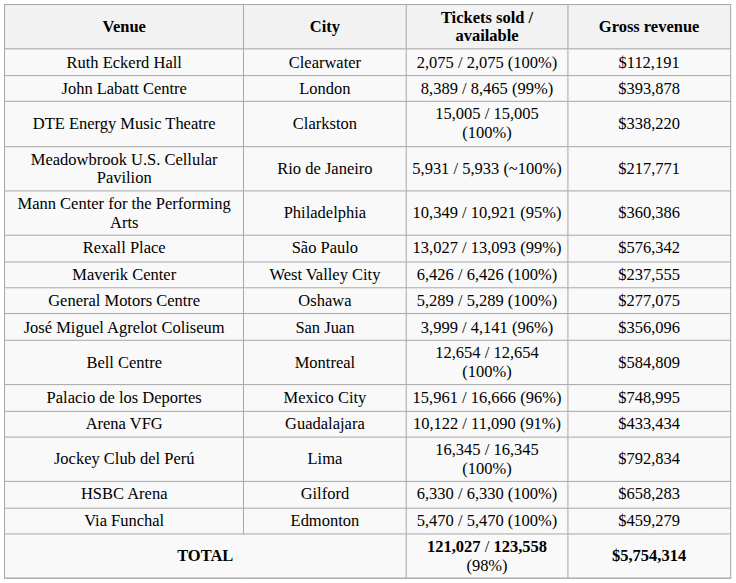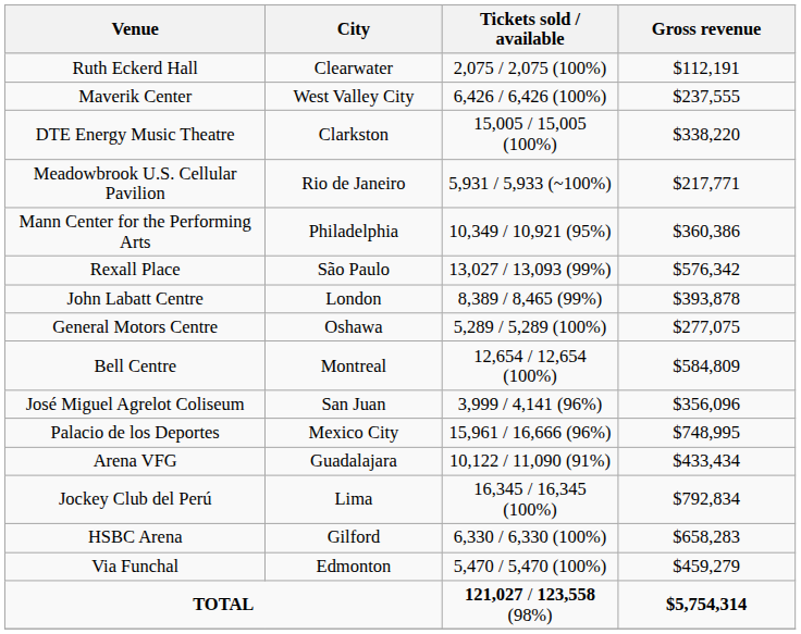 <table class="wikitable">
 <tr bgcolor="#CCCCCC">
 <th width="225" rowspan="1">Venue</th>
 <th width="150" rowspan="1">City</th>
 <th width="150" rowspan="1">Tickets sold / available</th>
 <th width="150" rowspan="1">Gross revenue</th>
 </tr>
 <tr>
 <td align="center">Ruth Eckerd Hall</td>
 <td align="center">Clearwater</td>
 <td align="center">2,075 / 2,075 (100%)</td>
 <td align="center">$112,191</td>
 </tr>
 <tr>
-<td align="center">John Labatt Centre</td>
-<td align="center">London</td>
-<td align="center">8,389 / 8,465 (99%)</td>
-<td align="center">$393,878</td>
+<td align="center">Maverik Center</td>
+<td align="center">West Valley City</td>
+<td align="center">6,426 / 6,426 (100%)</td>
+<td align="center">$237,555</td>
 </tr>
 <tr>
 <td align="center">DTE Energy Music Theatre</td>
 <td align="center">Clarkston</td>
 <td align="center">15,005 / 15,005 (100%)</td>
 <td align="center">$338,220</td>
 </tr>
 <tr>
 <td align="center">Meadowbrook U.S. Cellular Pavilion</td>
 <td align="center">Rio de Janeiro</td>
 <td align="center">5,931 / 5,933 (~100%)</td>
 <td align="center">$217,771</td>
 </tr>
 <tr>
 <td align="center">Mann Center for the Performing Arts</td>
 <td align="center">Philadelphia</td>
 <td align="center">10,349 / 10,921 (95%)</td>
 <td align="center">$360,386</td>
 </tr>
 <tr>
 <td align="center">Rexall Place</td>
 <td align="center">São Paulo</td>
 <td align="center">13,027 / 13,093 (99%)</td>
 <td align="center">$576,342</td>
 </tr>
 <tr>
-<td align="center">Maverik Center</td>
-<td align="center">West Valley City</td>
-<td align="center">6,426 / 6,426 (100%)</td>
-<td align="center">$237,555</td>
+<td align="center">John Labatt Centre</td>
+<td align="center">London</td>
+<td align="center">8,389 / 8,465 (99%)</td>
+<td align="center">$393,878</td>
 </tr>
 <tr>
 <td align="center">General Motors Centre</td>
 <td align="center">Oshawa</td>
 <td align="center">5,289 / 5,289 (100%)</td>
 <td align="center">$277,075</td>
 </tr>
 <tr>
+<td align="center">Bell Centre</td>
+<td align="center">Montreal</td>
+<td align="center">12,654 / 12,654 (100%)</td>
+<td align="center">$584,809</td>
+</tr>
+<tr>
 <td align="center">José Miguel Agrelot Coliseum</td>
 <td align="center">San Juan</td>
 <td align="center">3,999 / 4,141 (96%)</td>
 <td align="center">$356,096</td>
-</tr>
-<tr>
-<td align="center">Bell Centre</td>
-<td align="center">Montreal</td>
-<td align="center">12,654 / 12,654 (100%)</td>
-<td align="center">$584,809</td>
 </tr>
 <tr>
 <td align="center">Palacio de los Deportes</td>
 <td align="center">Mexico City</td>
 <td align="center">15,961 / 16,666 (96%)</td>
 <td align="center">$748,995</td>
 </tr>
 <tr>
 <td align="center">Arena VFG</td>
 <td align="center">Guadalajara</td>
 <td align="center">10,122 / 11,090 (91%)</td>
 <td align="center">$433,434</td>
 </tr>
 <tr>
 <td align="center">Jockey Club del Perú</td>
 <td align="center">Lima</td>
 <td align="center">16,345 / 16,345 (100%)</td>
 <td align="center">$792,834</td>
 </tr>
 <tr>
 <td align="center">HSBC Arena</td>
 <td align="center">Gilford</td>
 <td align="center">6,330 / 6,330 (100%)</td>
 <td align="center">$658,283</td>
 </tr>
 <tr>
 <td align="center">Via Funchal</td>
 <td align="center">Edmonton</td>
 <td align="center">5,470 / 5,470 (100%)</td>
 <td align="center">$459,279</td>
 </tr>
 <tr>
 <td align="center" colspan="2"><strong>TOTAL</strong></td>
 <td align="center"><strong>121,027</strong> / <strong>123,558</strong> (98%)</td>
 <td align="center"><strong>$5,754,314</strong></td>
 </tr>
 <tr>
 </tr>
 </table>
